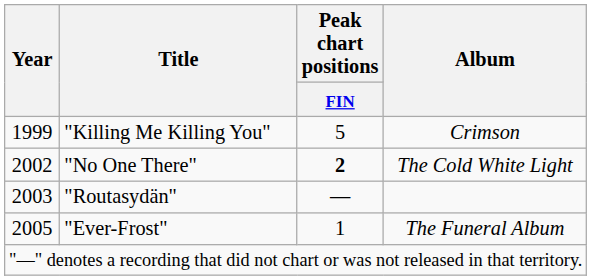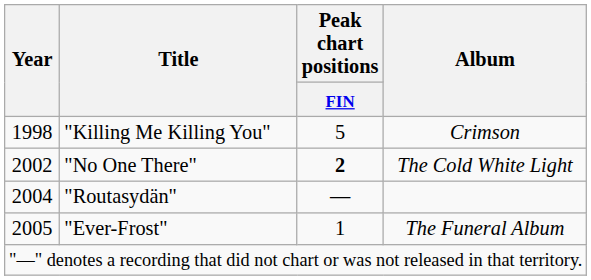 <table class=wikitable style=text-align:center;>
 <tr>
 <th rowspan=2>Year</th>
 <th rowspan=2>Title</th>
 <th colspan=1>Peak chart positions</th>
 <th rowspan=2>Album</th>
 </tr>
 <tr style="vertical-align:top;line-height:1.2">
 <th width=25px><small><a href='#'>FIN</a></small><br></th>
 </tr>
 <tr>
-<td>1999</td>
+<td>1998</td>
 <td align=left>"Killing Me Killing You"</td>
 <td>5</td>
 <td><em>Crimson</em></td>
 </tr>
 <tr>
 <td>2002</td>
 <td align=left>"No One There"</td>
 <td><strong>2</strong></td>
 <td><em>The Cold White Light</em></td>
 </tr>
 <tr>
-<td>2003</td>
+<td>2004</td>
 <td align=left>"Routasydän"</td>
 <td>—</td>
 <td></td>
 </tr>
 <tr>
 <td>2005</td>
 <td align=left>"Ever-Frost"</td>
 <td>1</td>
 <td><em>The Funeral Album</em></td>
 </tr>
 <tr>
 <td colspan="15" style="font-size:90%">"—" denotes a recording that did not chart or was not released in that territory.</td>
 </tr>
 </table>
